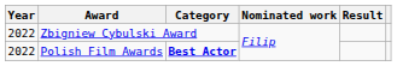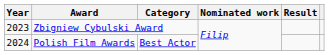 <table class="wikitable plainrowheaders sortable">
 <tr>
 <th>Year</th>
 <th>Award</th>
 <th>Category</th>
 <th>Nominated work</th>
 <th>Result</th>
 <th class="unsortable"></th>
 </tr>
 <tr>
-<td>2022</td>
+<td>2023</td>
 <td colspan="2"><a href='#'>Zbigniew Cybulski Award</a></td>
 <td rowspan="2"><em><a href='#'>Filip</a></em></td>
 <td></td>
 <td></td>
 </tr>
 <tr>
-<td>2022</td>
+<td>2024</td>
 <td><a href='#'>Polish Film Awards</a></td>
-<td><strong><a href='#'>Best Actor</a></strong></td>
+<td><a href='#'>Best Actor</a></td>
 <td></td>
 <td></td>
 </tr>
 </table>
